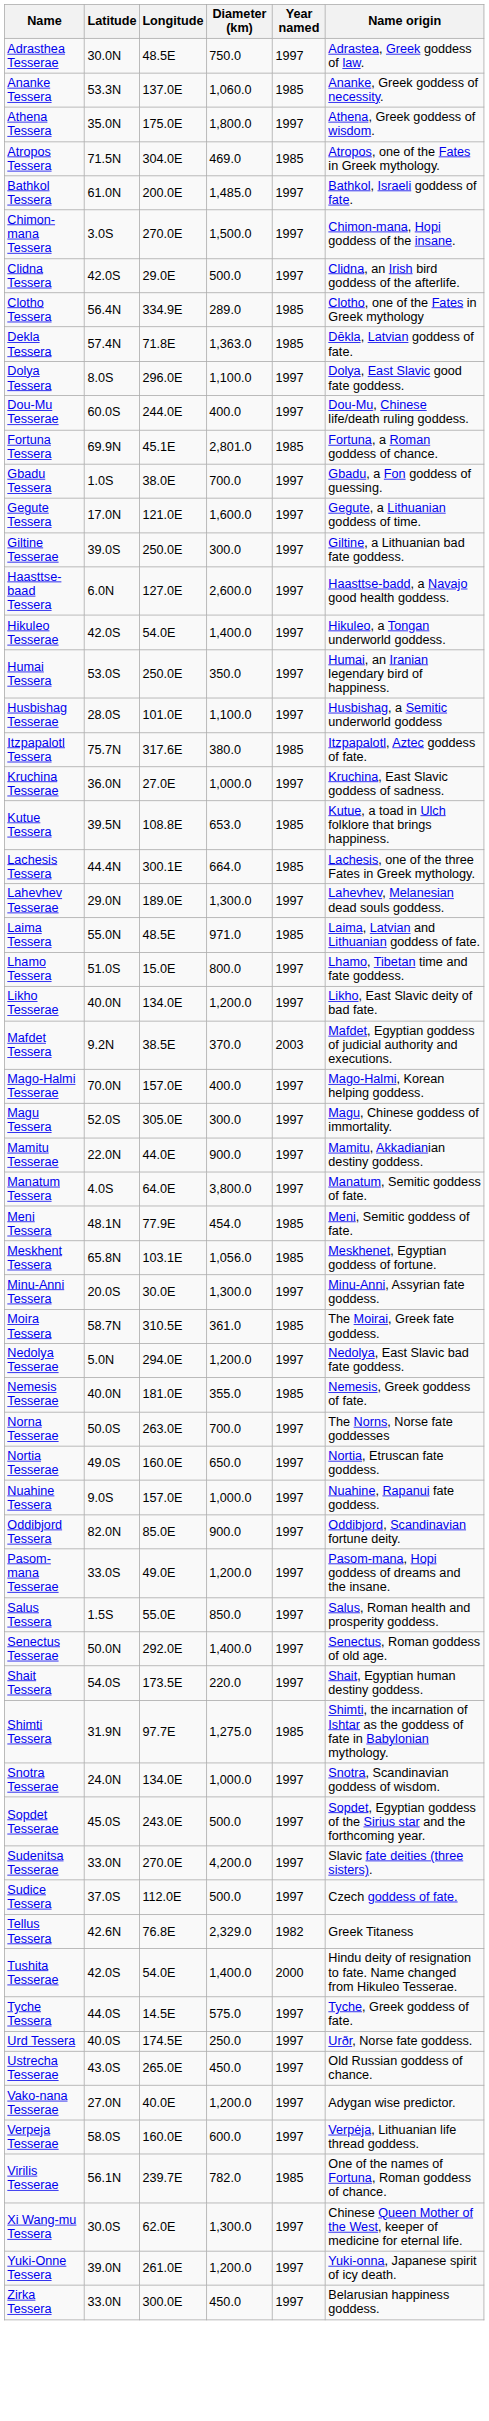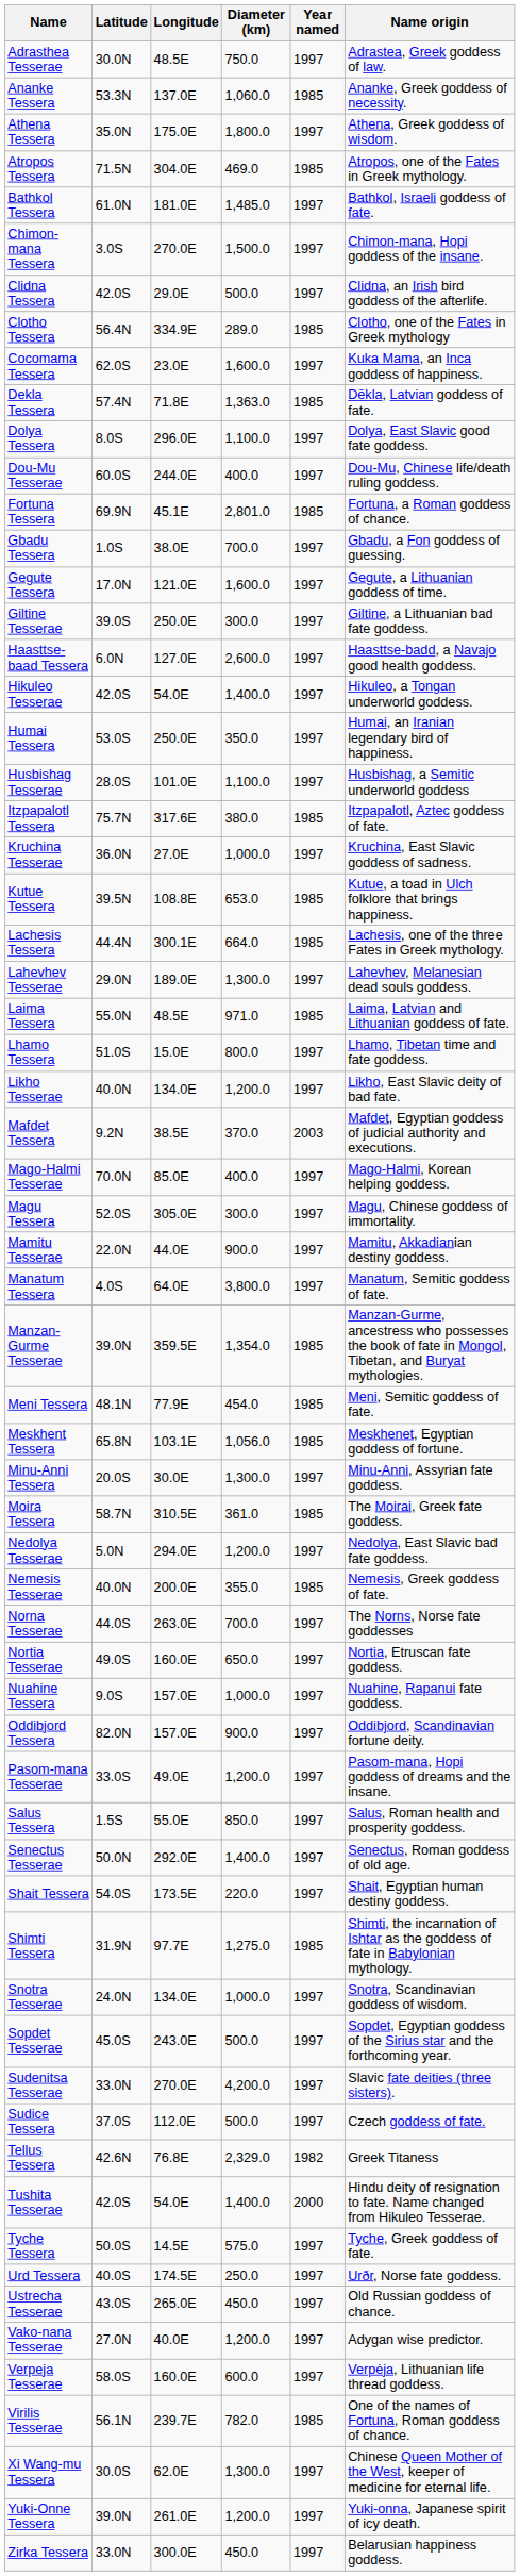 <table class="wikitable sortable">
 <tr>
 <th>Name</th>
 <th>Latitude</th>
 <th>Longitude</th>
 <th>Diameter (km)</th>
 <th>Year named</th>
 <th>Name origin</th>
 </tr>
 <tr>
 <td><a href='#'>Adrasthea Tesserae</a></td>
 <td>30.0N</td>
 <td>48.5E</td>
 <td>750.0</td>
 <td>1997</td>
 <td><a href='#'>Adrastea</a>, <a href='#'>Greek</a> goddess of <a href='#'>law</a>.</td>
 </tr>
 <tr>
 <td><a href='#'>Ananke Tessera</a></td>
 <td>53.3N</td>
 <td>137.0E</td>
 <td>1,060.0</td>
 <td>1985</td>
 <td><a href='#'>Ananke</a>, Greek goddess of <a href='#'>necessity</a>.</td>
 </tr>
 <tr>
 <td><a href='#'>Athena Tessera</a></td>
 <td>35.0N</td>
 <td>175.0E</td>
 <td>1,800.0</td>
 <td>1997</td>
 <td><a href='#'>Athena</a>, Greek goddess of <a href='#'>wisdom</a>.</td>
 </tr>
 <tr>
 <td><a href='#'>Atropos Tessera</a></td>
 <td>71.5N</td>
 <td>304.0E</td>
 <td>469.0</td>
 <td>1985</td>
 <td><a href='#'>Atropos</a>, one of the <a href='#'>Fates</a> in Greek mythology.</td>
 </tr>
 <tr>
 <td><a href='#'>Bathkol Tessera</a></td>
 <td>61.0N</td>
-<td>200.0E</td>
+<td>181.0E</td>
 <td>1,485.0</td>
 <td>1997</td>
 <td><a href='#'>Bathkol</a>, <a href='#'>Israeli</a> goddess of <a href='#'>fate</a>.</td>
 </tr>
 <tr>
 <td><a href='#'>Chimon-mana Tessera</a></td>
 <td>3.0S</td>
 <td>270.0E</td>
 <td>1,500.0</td>
 <td>1997</td>
 <td><a href='#'>Chimon-mana</a>, <a href='#'>Hopi</a> goddess of the <a href='#'>insane</a>.</td>
 </tr>
 <tr>
 <td><a href='#'>Clidna Tessera</a></td>
 <td>42.0S</td>
 <td>29.0E</td>
 <td>500.0</td>
 <td>1997</td>
 <td><a href='#'>Clidna</a>, an <a href='#'>Irish</a> bird goddess of the afterlife.</td>
 </tr>
 <tr>
 <td><a href='#'>Clotho Tessera</a></td>
 <td>56.4N</td>
 <td>334.9E</td>
 <td>289.0</td>
 <td>1985</td>
 <td><a href='#'>Clotho</a>, one of the <a href='#'>Fates</a> in Greek mythology</td>
+</tr>
+<tr>
+<td><a href='#'>Cocomama Tessera</a></td>
+<td>62.0S</td>
+<td>23.0E</td>
+<td>1,600.0</td>
+<td>1997</td>
+<td><a href='#'>Kuka Mama</a>, an  <a href='#'>Inca</a> goddess of happiness.</td>
 </tr>
 <tr>
 <td><a href='#'>Dekla Tessera</a></td>
 <td>57.4N</td>
 <td>71.8E</td>
 <td>1,363.0</td>
 <td>1985</td>
 <td><a href='#'>Dēkla</a>, <a href='#'>Latvian</a> goddess of fate.</td>
 </tr>
 <tr>
 <td><a href='#'>Dolya Tessera</a></td>
 <td>8.0S</td>
 <td>296.0E</td>
 <td>1,100.0</td>
 <td>1997</td>
 <td><a href='#'>Dolya</a>, <a href='#'>East Slavic</a> good fate goddess.</td>
 </tr>
 <tr>
 <td><a href='#'>Dou-Mu Tesserae</a></td>
 <td>60.0S</td>
 <td>244.0E</td>
 <td>400.0</td>
 <td>1997</td>
 <td><a href='#'>Dou-Mu</a>, <a href='#'>Chinese</a> life/death ruling goddess.</td>
 </tr>
 <tr>
 <td><a href='#'>Fortuna Tessera</a></td>
 <td>69.9N</td>
 <td>45.1E</td>
 <td>2,801.0</td>
 <td>1985</td>
 <td><a href='#'>Fortuna</a>, a <a href='#'>Roman</a> goddess of chance.</td>
 </tr>
 <tr>
 <td><a href='#'>Gbadu Tessera</a></td>
 <td>1.0S</td>
 <td>38.0E</td>
 <td>700.0</td>
 <td>1997</td>
 <td><a href='#'>Gbadu</a>, a <a href='#'>Fon</a> goddess of guessing.</td>
 </tr>
 <tr>
 <td><a href='#'>Gegute Tessera</a></td>
 <td>17.0N</td>
 <td>121.0E</td>
 <td>1,600.0</td>
 <td>1997</td>
 <td><a href='#'>Gegute</a>, a <a href='#'>Lithuanian</a> goddess of time.</td>
 </tr>
 <tr>
 <td><a href='#'>Giltine Tesserae</a></td>
 <td>39.0S</td>
 <td>250.0E</td>
 <td>300.0</td>
 <td>1997</td>
 <td><a href='#'>Giltine</a>, a Lithuanian bad fate goddess.</td>
 </tr>
 <tr>
 <td><a href='#'>Haasttse-baad Tessera</a></td>
 <td>6.0N</td>
 <td>127.0E</td>
 <td>2,600.0</td>
 <td>1997</td>
 <td><a href='#'>Haasttse-badd</a>, a <a href='#'>Navajo</a> good health goddess.</td>
 </tr>
 <tr>
 <td><a href='#'>Hikuleo Tesserae</a></td>
 <td>42.0S</td>
 <td>54.0E</td>
 <td>1,400.0</td>
 <td>1997</td>
 <td><a href='#'>Hikuleo</a>, a <a href='#'>Tongan</a> underworld goddess.</td>
 </tr>
 <tr>
 <td><a href='#'>Humai Tessera</a></td>
 <td>53.0S</td>
 <td>250.0E</td>
 <td>350.0</td>
 <td>1997</td>
 <td><a href='#'>Humai</a>, an <a href='#'>Iranian</a> legendary bird of happiness.</td>
 </tr>
 <tr>
 <td><a href='#'>Husbishag Tesserae</a></td>
 <td>28.0S</td>
 <td>101.0E</td>
 <td>1,100.0</td>
 <td>1997</td>
 <td><a href='#'>Husbishag</a>, a <a href='#'>Semitic</a> underworld goddess</td>
 </tr>
 <tr>
 <td><a href='#'>Itzpapalotl Tessera</a></td>
 <td>75.7N</td>
 <td>317.6E</td>
 <td>380.0</td>
 <td>1985</td>
 <td><a href='#'>Itzpapalotl</a>, <a href='#'>Aztec</a> goddess of fate.</td>
 </tr>
 <tr>
 <td><a href='#'>Kruchina Tesserae</a></td>
 <td>36.0N</td>
 <td>27.0E</td>
 <td>1,000.0</td>
 <td>1997</td>
 <td><a href='#'>Kruchina</a>, East Slavic goddess of sadness.</td>
 </tr>
 <tr>
 <td><a href='#'>Kutue Tessera</a></td>
 <td>39.5N</td>
 <td>108.8E</td>
 <td>653.0</td>
 <td>1985</td>
 <td><a href='#'>Kutue</a>, a toad in <a href='#'>Ulch</a> folklore that brings happiness.</td>
 </tr>
 <tr>
 <td><a href='#'>Lachesis Tessera</a></td>
 <td>44.4N</td>
 <td>300.1E</td>
 <td>664.0</td>
 <td>1985</td>
 <td><a href='#'>Lachesis</a>, one of the three Fates in Greek mythology.</td>
 </tr>
 <tr>
 <td><a href='#'>Lahevhev Tesserae</a></td>
 <td>29.0N</td>
 <td>189.0E</td>
 <td>1,300.0</td>
 <td>1997</td>
 <td><a href='#'>Lahevhev</a>, <a href='#'>Melanesian</a> dead souls goddess.</td>
 </tr>
 <tr>
 <td><a href='#'>Laima Tessera</a></td>
 <td>55.0N</td>
 <td>48.5E</td>
 <td>971.0</td>
 <td>1985</td>
 <td><a href='#'>Laima</a>, <a href='#'>Latvian</a> and <a href='#'>Lithuanian</a> goddess of fate.</td>
 </tr>
 <tr>
 <td><a href='#'>Lhamo Tessera</a></td>
 <td>51.0S</td>
 <td>15.0E</td>
 <td>800.0</td>
 <td>1997</td>
 <td><a href='#'>Lhamo</a>, <a href='#'>Tibetan</a> time and fate goddess.</td>
 </tr>
 <tr>
 <td><a href='#'>Likho Tesserae</a></td>
 <td>40.0N</td>
 <td>134.0E</td>
 <td>1,200.0</td>
 <td>1997</td>
 <td><a href='#'>Likho</a>, East Slavic deity of bad fate.</td>
 </tr>
 <tr>
 <td><a href='#'>Mafdet Tessera</a></td>
 <td>9.2N</td>
 <td>38.5E</td>
 <td>370.0</td>
 <td>2003</td>
 <td><a href='#'>Mafdet</a>, Egyptian goddess of judicial authority and executions.</td>
 </tr>
 <tr>
 <td><a href='#'>Mago-Halmi Tesserae</a></td>
 <td>70.0N</td>
-<td>157.0E</td>
+<td>85.0E</td>
 <td>400.0</td>
 <td>1997</td>
 <td><a href='#'>Mago-Halmi</a>, Korean helping goddess.</td>
 </tr>
 <tr>
 <td><a href='#'>Magu Tessera</a></td>
 <td>52.0S</td>
 <td>305.0E</td>
 <td>300.0</td>
 <td>1997</td>
 <td><a href='#'>Magu</a>, Chinese goddess of immortality.</td>
 </tr>
 <tr>
 <td><a href='#'>Mamitu Tesserae</a></td>
 <td>22.0N</td>
 <td>44.0E</td>
 <td>900.0</td>
 <td>1997</td>
 <td><a href='#'>Mamitu</a>, <a href='#'>Akkadian</a>ian destiny goddess.</td>
 </tr>
 <tr>
 <td><a href='#'>Manatum Tessera</a></td>
 <td>4.0S</td>
 <td>64.0E</td>
 <td>3,800.0</td>
 <td>1997</td>
 <td><a href='#'>Manatum</a>, Semitic goddess of fate.</td>
+</tr>
+<tr>
+<td><a href='#'>Manzan-Gurme Tesserae</a></td>
+<td>39.0N</td>
+<td>359.5E</td>
+<td>1,354.0</td>
+<td>1985</td>
+<td><a href='#'>Manzan-Gurme</a>, ancestress who possesses the book of fate in <a href='#'>Mongol</a>, Tibetan, and <a href='#'>Buryat</a> mythologies.</td>
 </tr>
 <tr>
 <td><a href='#'>Meni Tessera</a></td>
 <td>48.1N</td>
 <td>77.9E</td>
 <td>454.0</td>
 <td>1985</td>
 <td><a href='#'>Meni</a>, Semitic goddess of fate.</td>
 </tr>
 <tr>
 <td><a href='#'>Meskhent Tessera</a></td>
 <td>65.8N</td>
 <td>103.1E</td>
 <td>1,056.0</td>
 <td>1985</td>
 <td><a href='#'>Meskhenet</a>, Egyptian goddess of fortune.</td>
 </tr>
 <tr>
 <td><a href='#'>Minu-Anni Tessera</a></td>
 <td>20.0S</td>
 <td>30.0E</td>
 <td>1,300.0</td>
 <td>1997</td>
 <td><a href='#'>Minu-Anni</a>, Assyrian fate goddess.</td>
 </tr>
 <tr>
 <td><a href='#'>Moira Tessera</a></td>
 <td>58.7N</td>
 <td>310.5E</td>
 <td>361.0</td>
 <td>1985</td>
 <td>The <a href='#'>Moirai</a>, Greek fate goddess.</td>
 </tr>
 <tr>
 <td><a href='#'>Nedolya Tesserae</a></td>
 <td>5.0N</td>
 <td>294.0E</td>
 <td>1,200.0</td>
 <td>1997</td>
 <td><a href='#'>Nedolya</a>, East Slavic bad fate goddess.</td>
 </tr>
 <tr>
 <td><a href='#'>Nemesis Tesserae</a></td>
 <td>40.0N</td>
-<td>181.0E</td>
+<td>200.0E</td>
 <td>355.0</td>
 <td>1985</td>
 <td><a href='#'>Nemesis</a>, Greek goddess of fate.</td>
 </tr>
 <tr>
 <td><a href='#'>Norna Tesserae</a></td>
-<td>50.0S</td>
+<td>44.0S</td>
 <td>263.0E</td>
 <td>700.0</td>
 <td>1997</td>
 <td>The <a href='#'>Norns</a>, Norse fate goddesses</td>
 </tr>
 <tr>
 <td><a href='#'>Nortia Tesserae</a></td>
 <td>49.0S</td>
 <td>160.0E</td>
 <td>650.0</td>
 <td>1997</td>
 <td><a href='#'>Nortia</a>, Etruscan fate goddess.</td>
 </tr>
 <tr>
 <td><a href='#'>Nuahine Tessera</a></td>
 <td>9.0S</td>
 <td>157.0E</td>
 <td>1,000.0</td>
 <td>1997</td>
 <td><a href='#'>Nuahine</a>, <a href='#'>Rapanui</a> fate goddess.</td>
 </tr>
 <tr>
 <td><a href='#'>Oddibjord Tessera</a></td>
 <td>82.0N</td>
-<td>85.0E</td>
+<td>157.0E</td>
 <td>900.0</td>
 <td>1997</td>
 <td><a href='#'>Oddibjord</a>, <a href='#'>Scandinavian</a> fortune deity.</td>
 </tr>
 <tr>
 <td><a href='#'>Pasom-mana Tesserae</a></td>
 <td>33.0S</td>
 <td>49.0E</td>
 <td>1,200.0</td>
 <td>1997</td>
 <td><a href='#'>Pasom-mana</a>, <a href='#'>Hopi</a> goddess of dreams and the insane.</td>
 </tr>
 <tr>
 <td><a href='#'>Salus Tessera</a></td>
 <td>1.5S</td>
 <td>55.0E</td>
 <td>850.0</td>
 <td>1997</td>
 <td><a href='#'>Salus</a>, Roman health and prosperity goddess.</td>
 </tr>
 <tr>
 <td><a href='#'>Senectus Tesserae</a></td>
 <td>50.0N</td>
 <td>292.0E</td>
 <td>1,400.0</td>
 <td>1997</td>
 <td><a href='#'>Senectus</a>, Roman goddess of old age.</td>
 </tr>
 <tr>
 <td><a href='#'>Shait Tessera</a></td>
 <td>54.0S</td>
 <td>173.5E</td>
 <td>220.0</td>
 <td>1997</td>
 <td><a href='#'>Shait</a>, Egyptian human destiny goddess.</td>
 </tr>
 <tr>
 <td><a href='#'>Shimti Tessera</a></td>
 <td>31.9N</td>
 <td>97.7E</td>
 <td>1,275.0</td>
 <td>1985</td>
 <td><a href='#'>Shimti</a>, the incarnation of <a href='#'>Ishtar</a> as the goddess of fate in <a href='#'>Babylonian</a> mythology.</td>
 </tr>
 <tr>
 <td><a href='#'>Snotra Tesserae</a></td>
 <td>24.0N</td>
 <td>134.0E</td>
 <td>1,000.0</td>
 <td>1997</td>
 <td><a href='#'>Snotra</a>, Scandinavian goddess of wisdom.</td>
 </tr>
 <tr>
 <td><a href='#'>Sopdet Tesserae</a></td>
 <td>45.0S</td>
 <td>243.0E</td>
 <td>500.0</td>
 <td>1997</td>
 <td><a href='#'>Sopdet</a>, Egyptian goddess of the <a href='#'>Sirius star</a> and the forthcoming year.</td>
 </tr>
 <tr>
 <td><a href='#'>Sudenitsa Tesserae</a></td>
 <td>33.0N</td>
 <td>270.0E</td>
 <td>4,200.0</td>
 <td>1997</td>
 <td>Slavic <a href='#'>fate deities (three sisters)</a>.</td>
 </tr>
 <tr>
 <td><a href='#'>Sudice Tessera</a></td>
 <td>37.0S</td>
 <td>112.0E</td>
 <td>500.0</td>
 <td>1997</td>
 <td>Czech <a href='#'>goddess of fate.</a></td>
 </tr>
 <tr>
 <td><a href='#'>Tellus Tessera</a></td>
 <td>42.6N</td>
 <td>76.8E</td>
 <td>2,329.0</td>
 <td>1982</td>
 <td>Greek Titaness</td>
 </tr>
 <tr>
 <td><a href='#'>Tushita Tesserae</a></td>
 <td>42.0S</td>
 <td>54.0E</td>
 <td>1,400.0</td>
 <td>2000</td>
 <td>Hindu deity of resignation to fate. Name changed from Hikuleo Tesserae.</td>
 </tr>
 <tr>
 <td><a href='#'>Tyche Tessera</a></td>
-<td>44.0S</td>
+<td>50.0S</td>
 <td>14.5E</td>
 <td>575.0</td>
 <td>1997</td>
 <td><a href='#'>Tyche</a>, Greek goddess of fate.</td>
 </tr>
 <tr>
 <td><a href='#'>Urd Tessera</a></td>
 <td>40.0S</td>
 <td>174.5E</td>
 <td>250.0</td>
 <td>1997</td>
 <td><a href='#'>Urðr</a>, Norse fate goddess.</td>
 </tr>
 <tr>
 <td><a href='#'>Ustrecha Tesserae</a></td>
 <td>43.0S</td>
 <td>265.0E</td>
 <td>450.0</td>
 <td>1997</td>
 <td>Old Russian goddess of chance.</td>
 </tr>
 <tr>
 <td><a href='#'>Vako-nana Tesserae</a></td>
 <td>27.0N</td>
 <td>40.0E</td>
 <td>1,200.0</td>
 <td>1997</td>
 <td>Adygan wise predictor.</td>
 </tr>
 <tr>
 <td><a href='#'>Verpeja Tesserae</a></td>
 <td>58.0S</td>
 <td>160.0E</td>
 <td>600.0</td>
 <td>1997</td>
 <td><a href='#'>Verpėja</a>, Lithuanian life thread goddess.</td>
 </tr>
 <tr>
 <td><a href='#'>Virilis Tesserae</a></td>
 <td>56.1N</td>
 <td>239.7E</td>
 <td>782.0</td>
 <td>1985</td>
 <td>One of the names of <a href='#'>Fortuna</a>, Roman goddess of chance.</td>
 </tr>
 <tr>
 <td><a href='#'>Xi Wang-mu Tessera</a></td>
 <td>30.0S</td>
 <td>62.0E</td>
 <td>1,300.0</td>
 <td>1997</td>
 <td>Chinese <a href='#'>Queen Mother of the West</a>, keeper of medicine for eternal life.</td>
 </tr>
 <tr>
 <td><a href='#'>Yuki-Onne Tessera</a></td>
 <td>39.0N</td>
 <td>261.0E</td>
 <td>1,200.0</td>
 <td>1997</td>
 <td><a href='#'>Yuki-onna</a>, Japanese spirit of icy death.</td>
 </tr>
 <tr>
 <td><a href='#'>Zirka Tessera</a></td>
 <td>33.0N</td>
 <td>300.0E</td>
 <td>450.0</td>
 <td>1997</td>
 <td>Belarusian happiness goddess.</td>
 </tr>
 </table>
